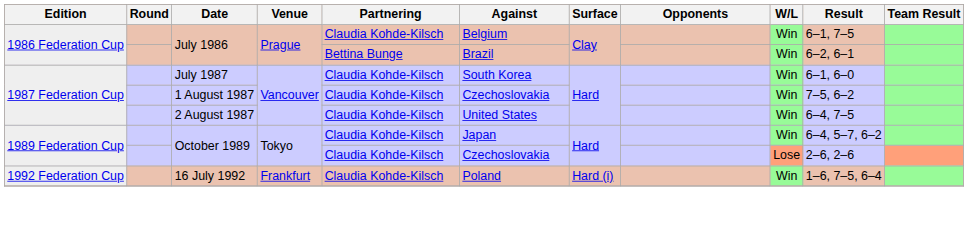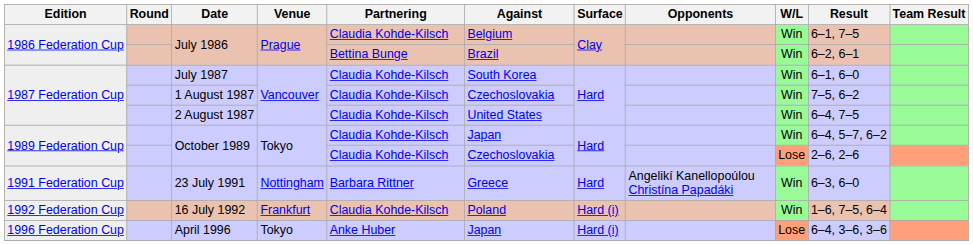 <table class=wikitable style="font-size:97%; background:#EBC2AF">
 <tr>
 <th>Edition</th>
 <th>Round</th>
 <th width=100>Date</th>
 <th width=70>Venue</th>
 <th width=165>Partnering</th>
 <th width=130>Against</th>
 <th>Surface</th>
 <th width=180>Opponents</th>
 <th>W/L</th>
 <th>Result</th>
 <th>Team Result</th>
 </tr>
 <tr>
 <td rowspan=2 style="background:#efefef;"><a href='#'>1986 Federation Cup</a></td>
 <td></td>
 <td rowspan=2>July 1986</td>
 <td rowspan=2><a href='#'>Prague</a></td>
 <td> <a href='#'>Claudia Kohde-Kilsch</a></td>
 <td> <a href='#'>Belgium</a></td>
 <td rowspan=2><a href='#'>Clay</a></td>
 <td></td>
 <td style="text-align:center; background:#98fb98;">Win</td>
 <td>6–1, 7–5</td>
 <td style="text-align:center; background:#98fb98;"></td>
 </tr>
 <tr>
 <td></td>
 <td> <a href='#'>Bettina Bunge</a></td>
 <td> <a href='#'>Brazil</a></td>
 <td></td>
 <td style="text-align:center; background:#98fb98;">Win</td>
 <td>6–2, 6–1</td>
 <td style="text-align:center; background:#98fb98;"></td>
 </tr>
 <tr style="background:#ccf;">
 <td rowspan=3 style="background:#efefef;"><a href='#'>1987 Federation Cup</a></td>
 <td></td>
 <td>July 1987</td>
 <td rowspan=3><a href='#'>Vancouver</a></td>
 <td> <a href='#'>Claudia Kohde-Kilsch</a></td>
 <td> <a href='#'>South Korea</a></td>
 <td rowspan=3><a href='#'>Hard</a></td>
 <td></td>
 <td style="text-align:center; background:#98fb98;">Win</td>
 <td>6–1, 6–0</td>
 <td style="text-align:center; background:#98fb98;"></td>
 </tr>
 <tr style="background:#ccf;">
 <td></td>
 <td>1 August 1987</td>
 <td> <a href='#'>Claudia Kohde-Kilsch</a></td>
 <td> <a href='#'>Czechoslovakia</a></td>
 <td></td>
 <td style="text-align:center; background:#98fb98;">Win</td>
 <td>7–5, 6–2</td>
 <td style="text-align:center; background:#98fb98;"></td>
 </tr>
 <tr style="background:#ccf;">
 <td></td>
 <td>2 August 1987</td>
 <td> <a href='#'>Claudia Kohde-Kilsch</a></td>
 <td> <a href='#'>United States</a></td>
 <td></td>
 <td style="text-align:center; background:#98fb98;">Win</td>
 <td>6–4, 7–5</td>
 <td style="text-align:center; background:#98fb98;"></td>
 </tr>
 <tr style="background:#ccf;">
 <td rowspan=2 style="background:#efefef;"><a href='#'>1989 Federation Cup</a></td>
 <td></td>
 <td rowspan=2>October 1989</td>
 <td rowspan=2>Tokyo</td>
 <td> <a href='#'>Claudia Kohde-Kilsch</a></td>
 <td> <a href='#'>Japan</a></td>
 <td rowspan=2><a href='#'>Hard</a></td>
 <td></td>
 <td style="text-align:center; background:#98fb98;">Win</td>
 <td>6–4, 5–7, 6–2</td>
 <td style="text-align:center; background:#98fb98;"></td>
 </tr>
 <tr style="background:#ccf;">
 <td></td>
 <td> <a href='#'>Claudia Kohde-Kilsch</a></td>
 <td> <a href='#'>Czechoslovakia</a></td>
 <td></td>
 <td style="text-align:center; background:#ffa07a;">Lose</td>
 <td>2–6, 2–6</td>
 <td style="text-align:center; background:#ffa07a;"></td>
 </tr>
+<tr style="background:#ccf;">
+<td style="background:#efefef;"><a href='#'>1991 Federation Cup</a></td>
+<td></td>
+<td>23 July 1991</td>
+<td><a href='#'>Nottingham</a></td>
+<td> <a href='#'>Barbara Rittner</a></td>
+<td> <a href='#'>Greece</a></td>
+<td><a href='#'>Hard</a></td>
+<td> Angelikí Kanellopoúlou<br> <a href='#'>Christína Papadáki</a></td>
+<td style="text-align:center; background:#98fb98;">Win</td>
+<td>6–3, 6–0</td>
+<td style="text-align:center; background:#98fb98;"></td>
+</tr>
 <tr>
 <td style="background:#efefef;"><a href='#'>1992 Federation Cup</a></td>
 <td></td>
 <td>16 July 1992</td>
 <td><a href='#'>Frankfurt</a></td>
 <td> <a href='#'>Claudia Kohde-Kilsch</a></td>
 <td> <a href='#'>Poland</a></td>
 <td><a href='#'>Hard (i)</a></td>
 <td></td>
 <td style="text-align:center; background:#98fb98;">Win</td>
 <td>1–6, 7–5, 6–4</td>
 <td style="text-align:center; background:#98fb98;"></td>
 </tr>
+<tr style="background:#ccf;">
+<td style="background:#efefef;"><a href='#'>1996 Federation Cup</a></td>
+<td></td>
+<td>April 1996</td>
+<td>Tokyo</td>
+<td> <a href='#'>Anke Huber</a></td>
+<td> <a href='#'>Japan</a></td>
+<td><a href='#'>Hard (i)</a></td>
+<td></td>
+<td style="text-align:center; background:#ffa07a;">Lose</td>
+<td>6–4, 3–6, 3–6</td>
+<td style="text-align:center; background:#ffa07a;"></td>
+</tr>
 <tr>
 </tr>
 </table>
